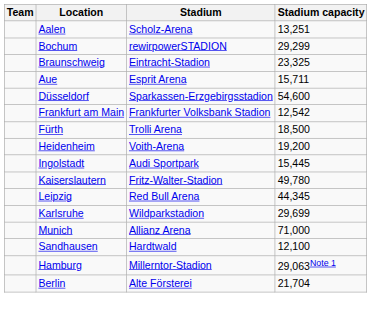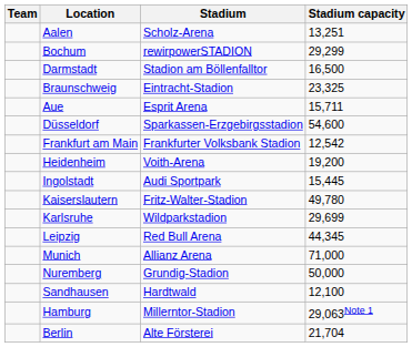 <table class="wikitable sortable" style="text-align: left;">
 <tr>
 <th>Team</th>
 <th>Location</th>
 <th>Stadium</th>
 <th>Stadium capacity</th>
 </tr>
 <tr>
 <td></td>
 <td><a href='#'>Aalen</a></td>
 <td><a href='#'>Scholz-Arena</a></td>
 <td>13,251</td>
 </tr>
 <tr>
 <td></td>
 <td><a href='#'>Bochum</a></td>
 <td><a href='#'>rewirpowerSTADION</a></td>
 <td>29,299</td>
+</tr>
+<tr>
+<td></td>
+<td><a href='#'>Darmstadt</a></td>
+<td><a href='#'>Stadion am Böllenfalltor</a></td>
+<td>16,500</td>
 </tr>
 <tr>
 <td></td>
 <td><a href='#'>Braunschweig</a></td>
 <td><a href='#'>Eintracht-Stadion</a></td>
 <td>23,325</td>
 </tr>
 <tr>
 <td></td>
 <td><a href='#'>Aue</a></td>
 <td><a href='#'>Esprit Arena</a></td>
 <td>15,711</td>
 </tr>
 <tr>
 <td></td>
 <td><a href='#'>Düsseldorf</a></td>
 <td><a href='#'>Sparkassen-Erzgebirgsstadion</a></td>
 <td>54,600</td>
 </tr>
 <tr>
 <td></td>
 <td><a href='#'>Frankfurt am Main</a></td>
 <td><a href='#'>Frankfurter Volksbank Stadion</a></td>
 <td>12,542</td>
 </tr>
 <tr>
 <td></td>
-<td><a href='#'>Fürth</a></td>
-<td><a href='#'>Trolli Arena</a></td>
-<td>18,500</td>
-</tr>
-<tr>
-<td></td>
 <td><a href='#'>Heidenheim</a></td>
 <td><a href='#'>Voith-Arena</a></td>
 <td>19,200</td>
 </tr>
 <tr>
 <td></td>
 <td><a href='#'>Ingolstadt</a></td>
 <td><a href='#'>Audi Sportpark</a></td>
 <td>15,445</td>
 </tr>
 <tr>
 <td></td>
 <td><a href='#'>Kaiserslautern</a></td>
 <td><a href='#'>Fritz-Walter-Stadion</a></td>
 <td>49,780</td>
 </tr>
 <tr>
 <td></td>
+<td><a href='#'>Karlsruhe</a></td>
+<td><a href='#'>Wildparkstadion</a></td>
+<td>29,699</td>
+</tr>
+<tr>
+<td></td>
 <td><a href='#'>Leipzig</a></td>
 <td><a href='#'>Red Bull Arena</a></td>
 <td>44,345</td>
 </tr>
 <tr>
 <td></td>
-<td><a href='#'>Karlsruhe</a></td>
-<td><a href='#'>Wildparkstadion</a></td>
-<td>29,699</td>
+<td><a href='#'>Munich</a></td>
+<td><a href='#'>Allianz Arena</a></td>
+<td>71,000</td>
 </tr>
 <tr>
 <td></td>
-<td><a href='#'>Munich</a></td>
-<td><a href='#'>Allianz Arena</a></td>
-<td>71,000</td>
+<td><a href='#'>Nuremberg</a></td>
+<td><a href='#'>Grundig-Stadion</a></td>
+<td>50,000</td>
 </tr>
 <tr>
 <td></td>
 <td><a href='#'>Sandhausen</a></td>
 <td><a href='#'>Hardtwald</a></td>
 <td>12,100</td>
 </tr>
 <tr>
 <td></td>
 <td><a href='#'>Hamburg</a></td>
 <td><a href='#'>Millerntor-Stadion</a></td>
 <td>29,063<sup><a href='#'>Note 1</a></sup></td>
 </tr>
 <tr>
 <td></td>
 <td><a href='#'>Berlin</a></td>
 <td><a href='#'>Alte Försterei</a></td>
 <td>21,704</td>
 </tr>
 </table>
